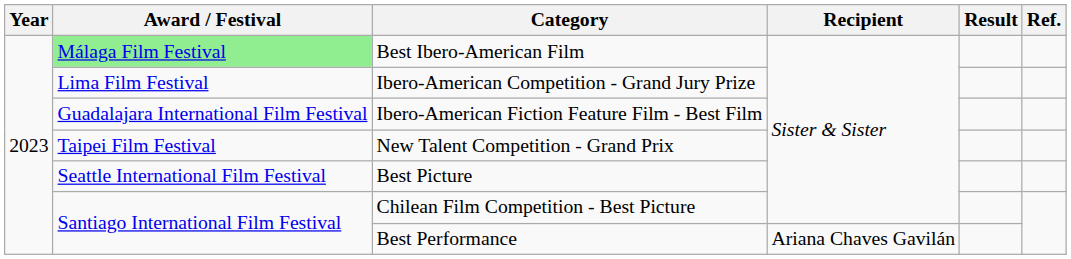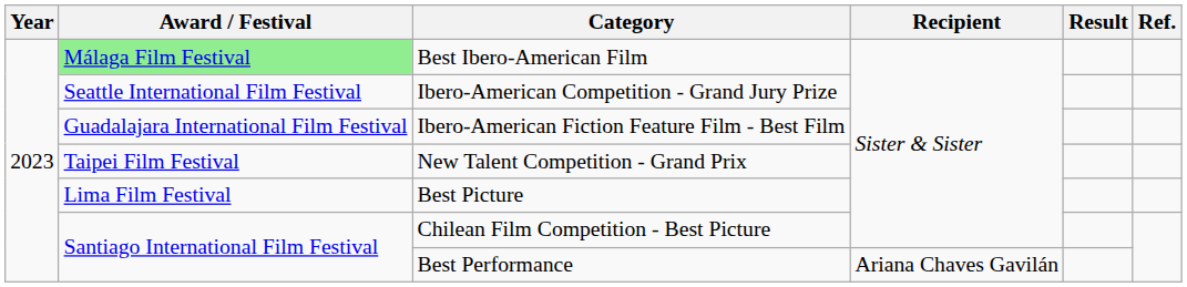 <table class="wikitable">
 <tr>
 <th>Year</th>
 <th>Award / Festival</th>
 <th>Category</th>
 <th>Recipient</th>
 <th>Result</th>
 <th>Ref.</th>
 </tr>
 <tr>
 <td rowspan="7">2023</td>
 <td style="background: lightgreen;"><a href='#'>Málaga Film Festival</a></td>
 <td>Best Ibero-American Film</td>
 <td rowspan="6"><em>Sister & Sister</em></td>
 <td></td>
 <td></td>
 </tr>
 <tr>
-<td><a href='#'>Lima Film Festival</a></td>
+<td><a href='#'>Seattle International Film Festival</a></td>
 <td>Ibero-American Competition - Grand Jury Prize</td>
 <td></td>
 <td></td>
 </tr>
 <tr>
 <td><a href='#'>Guadalajara International Film Festival</a></td>
 <td>Ibero-American Fiction Feature Film - Best Film</td>
 <td></td>
 <td></td>
 </tr>
 <tr>
 <td><a href='#'>Taipei Film Festival</a></td>
 <td>New Talent Competition - Grand Prix</td>
 <td></td>
 <td></td>
 </tr>
 <tr>
-<td><a href='#'>Seattle International Film Festival</a></td>
+<td><a href='#'>Lima Film Festival</a></td>
 <td>Best Picture</td>
 <td></td>
 <td></td>
 </tr>
 <tr>
 <td rowspan="2"><a href='#'>Santiago International Film Festival</a></td>
 <td>Chilean Film Competition - Best Picture</td>
 <td></td>
 <td rowspan="2"></td>
 </tr>
 <tr>
 <td>Best Performance</td>
 <td>Ariana Chaves Gavilán</td>
 <td></td>
 </tr>
 </table>
